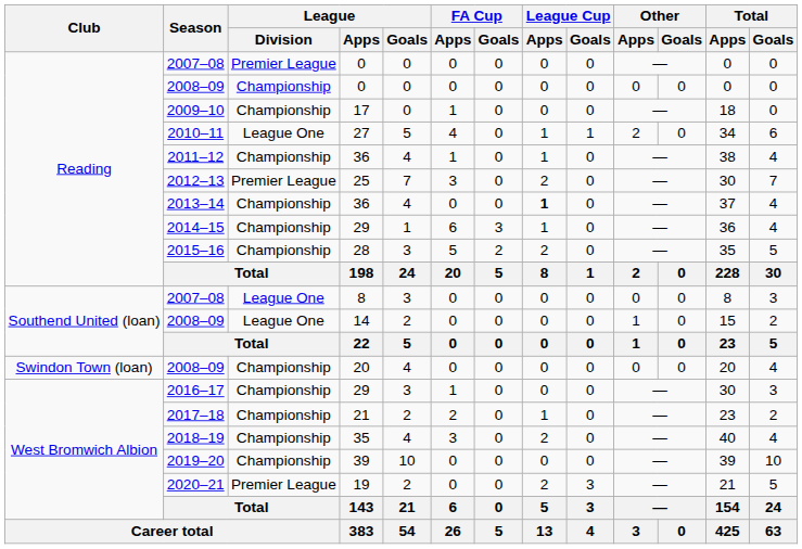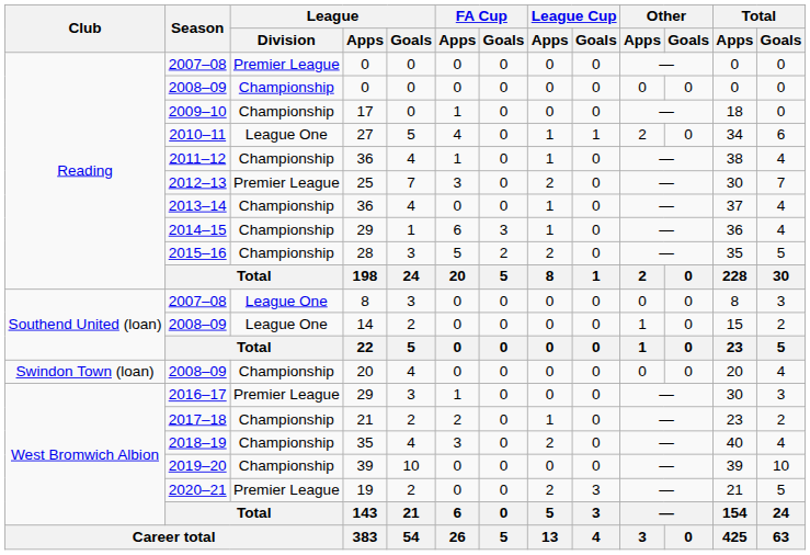 <table class="wikitable" style="text-align:center">
 <tr>
 <th rowspan="2">Club</th>
 <th rowspan="2">Season</th>
 <th colspan="3">League</th>
 <th colspan="2"><a href='#'>FA Cup</a></th>
 <th colspan="2"><a href='#'>League Cup</a></th>
 <th colspan="2">Other</th>
 <th colspan="2">Total</th>
 </tr>
 <tr>
 <th>Division</th>
 <th>Apps</th>
 <th>Goals</th>
 <th>Apps</th>
 <th>Goals</th>
 <th>Apps</th>
 <th>Goals</th>
 <th>Apps</th>
 <th>Goals</th>
 <th>Apps</th>
 <th>Goals</th>
 </tr>
 <tr>
 <td rowspan="10"><a href='#'>Reading</a></td>
 <td><a href='#'>2007–08</a></td>
 <td><a href='#'>Premier League</a></td>
 <td>0</td>
 <td>0</td>
 <td>0</td>
 <td>0</td>
 <td>0</td>
 <td>0</td>
 <td colspan="2">—</td>
 <td>0</td>
 <td>0</td>
 </tr>
 <tr>
 <td><a href='#'>2008–09</a></td>
 <td><a href='#'>Championship</a></td>
 <td>0</td>
 <td>0</td>
 <td>0</td>
 <td>0</td>
 <td>0</td>
 <td>0</td>
 <td>0</td>
 <td>0</td>
 <td>0</td>
 <td>0</td>
 </tr>
 <tr>
 <td><a href='#'>2009–10</a></td>
 <td>Championship</td>
 <td>17</td>
 <td>0</td>
 <td>1</td>
 <td>0</td>
 <td>0</td>
 <td>0</td>
 <td colspan="2">—</td>
 <td>18</td>
 <td>0</td>
 </tr>
 <tr>
 <td><a href='#'>2010–11</a></td>
 <td>League One</td>
 <td>27</td>
 <td>5</td>
 <td>4</td>
 <td>0</td>
 <td>1</td>
 <td>1</td>
 <td>2</td>
 <td>0</td>
 <td>34</td>
 <td>6</td>
 </tr>
 <tr>
 <td><a href='#'>2011–12</a></td>
 <td>Championship</td>
 <td>36</td>
 <td>4</td>
 <td>1</td>
 <td>0</td>
 <td>1</td>
 <td>0</td>
 <td colspan="2">—</td>
 <td>38</td>
 <td>4</td>
 </tr>
 <tr>
 <td><a href='#'>2012–13</a></td>
 <td>Premier League</td>
 <td>25</td>
 <td>7</td>
 <td>3</td>
 <td>0</td>
 <td>2</td>
 <td>0</td>
 <td colspan="2">—</td>
 <td>30</td>
 <td>7</td>
 </tr>
 <tr>
 <td><a href='#'>2013–14</a></td>
 <td>Championship</td>
 <td>36</td>
 <td>4</td>
 <td>0</td>
 <td>0</td>
-<td><strong>1</strong></td>
+<td>1</td>
 <td>0</td>
 <td colspan="2">—</td>
 <td>37</td>
 <td>4</td>
 </tr>
 <tr>
 <td><a href='#'>2014–15</a></td>
 <td>Championship</td>
 <td>29</td>
 <td>1</td>
 <td>6</td>
 <td>3</td>
 <td>1</td>
 <td>0</td>
 <td colspan="2">—</td>
 <td>36</td>
 <td>4</td>
 </tr>
 <tr>
 <td><a href='#'>2015–16</a></td>
 <td>Championship</td>
 <td>28</td>
 <td>3</td>
 <td>5</td>
 <td>2</td>
 <td>2</td>
 <td>0</td>
 <td colspan="2">—</td>
 <td>35</td>
 <td>5</td>
 </tr>
 <tr>
 <th colspan="2">Total</th>
 <th>198</th>
 <th>24</th>
 <th>20</th>
 <th>5</th>
 <th>8</th>
 <th>1</th>
 <th>2</th>
 <th>0</th>
 <th>228</th>
 <th>30</th>
 </tr>
 <tr>
 <td rowspan="3"><a href='#'>Southend United</a> (loan)</td>
 <td><a href='#'>2007–08</a></td>
 <td><a href='#'>League One</a></td>
 <td>8</td>
 <td>3</td>
 <td>0</td>
 <td>0</td>
 <td>0</td>
 <td>0</td>
 <td>0</td>
 <td>0</td>
 <td>8</td>
 <td>3</td>
 </tr>
 <tr>
 <td><a href='#'>2008–09</a></td>
 <td>League One</td>
 <td>14</td>
 <td>2</td>
 <td>0</td>
 <td>0</td>
 <td>0</td>
 <td>0</td>
 <td>1</td>
 <td>0</td>
 <td>15</td>
 <td>2</td>
 </tr>
 <tr>
 <th colspan="2">Total</th>
 <th>22</th>
 <th>5</th>
 <th>0</th>
 <th>0</th>
 <th>0</th>
 <th>0</th>
 <th>1</th>
 <th>0</th>
 <th>23</th>
 <th>5</th>
 </tr>
 <tr>
 <td><a href='#'>Swindon Town</a> (loan)</td>
 <td><a href='#'>2008–09</a></td>
 <td>Championship</td>
 <td>20</td>
 <td>4</td>
 <td>0</td>
 <td>0</td>
 <td>0</td>
 <td>0</td>
 <td>0</td>
 <td>0</td>
 <td>20</td>
 <td>4</td>
 </tr>
 <tr>
 <td rowspan="6"><a href='#'>West Bromwich Albion</a></td>
 <td><a href='#'>2016–17</a></td>
-<td>Championship</td>
+<td>Premier League</td>
 <td>29</td>
 <td>3</td>
 <td>1</td>
 <td>0</td>
 <td>0</td>
 <td>0</td>
 <td colspan="2">—</td>
 <td>30</td>
 <td>3</td>
 </tr>
 <tr>
 <td><a href='#'>2017–18</a></td>
 <td>Championship</td>
 <td>21</td>
 <td>2</td>
 <td>2</td>
 <td>0</td>
 <td>1</td>
 <td>0</td>
 <td colspan="2">—</td>
 <td>23</td>
 <td>2</td>
 </tr>
 <tr>
 <td><a href='#'>2018–19</a></td>
 <td>Championship</td>
 <td>35</td>
 <td>4</td>
 <td>3</td>
 <td>0</td>
 <td>2</td>
 <td>0</td>
 <td colspan="2">—</td>
 <td>40</td>
 <td>4</td>
 </tr>
 <tr>
 <td><a href='#'>2019–20</a></td>
 <td>Championship</td>
 <td>39</td>
 <td>10</td>
 <td>0</td>
 <td>0</td>
 <td>0</td>
 <td>0</td>
 <td colspan="2">—</td>
 <td>39</td>
 <td>10</td>
 </tr>
 <tr>
 <td><a href='#'>2020–21</a></td>
 <td>Premier League</td>
 <td>19</td>
 <td>2</td>
 <td>0</td>
 <td>0</td>
 <td>2</td>
 <td>3</td>
 <td colspan="2">—</td>
 <td>21</td>
 <td>5</td>
 </tr>
 <tr>
 <th colspan="2">Total</th>
 <th>143</th>
 <th>21</th>
 <th>6</th>
 <th>0</th>
 <th>5</th>
 <th>3</th>
 <th colspan="2">—</th>
 <th>154</th>
 <th>24</th>
 </tr>
 <tr>
 <th colspan="3">Career total</th>
 <th>383</th>
 <th>54</th>
 <th>26</th>
 <th>5</th>
 <th>13</th>
 <th>4</th>
 <th>3</th>
 <th>0</th>
 <th>425</th>
 <th>63</th>
 </tr>
 </table>
